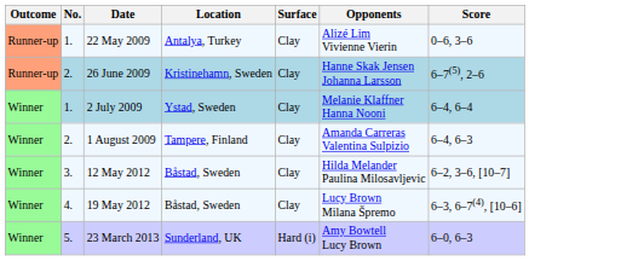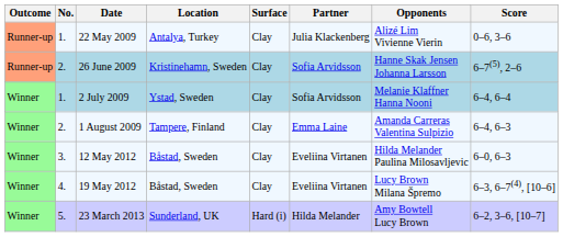 <table class="sortable wikitable" style=font-size:97%>
 <tr>
 <th>Outcome</th>
 <th>No.</th>
 <th>Date</th>
 <th>Location</th>
 <th>Surface</th>
+<th>Partner</th>
 <th>Opponents</th>
 <th class="unsortable">Score</th>
 </tr>
 <tr style="background:#f0f8ff;">
 <td style="background:#ffa07a;">Runner-up</td>
 <td>1.</td>
 <td>22 May 2009</td>
 <td><a href='#'>Antalya</a>, Turkey</td>
 <td>Clay</td>
+<td> Julia Klackenberg</td>
 <td> <a href='#'>Alizé Lim</a> <br>  Vivienne Vierin</td>
 <td>0–6, 3–6</td>
 </tr>
 <tr style="background:lightblue;">
 <td style="background:#ffa07a;">Runner-up</td>
 <td>2.</td>
 <td>26 June 2009</td>
 <td><a href='#'>Kristinehamn</a>, Sweden</td>
 <td>Clay</td>
+<td> <a href='#'>Sofia Arvidsson</a></td>
 <td> <a href='#'>Hanne Skak Jensen</a> <br>  <a href='#'>Johanna Larsson</a></td>
 <td>6–7<sup>(5)</sup>, 2–6</td>
 </tr>
 <tr style="background:lightblue;">
 <td style="background:#98fb98;">Winner</td>
 <td>1.</td>
 <td>2 July 2009</td>
 <td><a href='#'>Ystad</a>, Sweden</td>
 <td>Clay</td>
+<td> Sofia Arvidsson</td>
 <td> <a href='#'>Melanie Klaffner</a> <br>  <a href='#'>Hanna Nooni</a></td>
 <td>6–4, 6–4</td>
 </tr>
 <tr style="background:#f0f8ff;">
 <td style="background:#98fb98;">Winner</td>
 <td>2.</td>
 <td>1 August 2009</td>
 <td><a href='#'>Tampere</a>, Finland</td>
 <td>Clay</td>
+<td> <a href='#'>Emma Laine</a></td>
 <td> <a href='#'>Amanda Carreras</a> <br>  <a href='#'>Valentina Sulpizio</a></td>
 <td>6–4, 6–3</td>
 </tr>
 <tr style="background:#f0f8ff;">
 <td style="background:#98fb98;">Winner</td>
 <td>3.</td>
 <td>12 May 2012</td>
 <td><a href='#'>Båstad</a>, Sweden</td>
 <td>Clay</td>
+<td> Eveliina Virtanen</td>
 <td> <a href='#'>Hilda Melander</a> <br>  Paulina Milosavljevic</td>
-<td>6–2, 3–6, [10–7]</td>
+<td>6–0, 6–3</td>
 </tr>
 <tr style="background:#f0f8ff;">
 <td style="background:#98fb98;">Winner</td>
 <td>4.</td>
 <td>19 May 2012</td>
 <td>Båstad, Sweden</td>
 <td>Clay</td>
+<td> Eveliina Virtanen</td>
 <td> <a href='#'>Lucy Brown</a> <br>  Milana Špremo</td>
 <td>6–3, 6–7<sup>(4)</sup>, [10–6]</td>
 </tr>
 <tr style="background:#ccccff;">
 <td style="background:#98fb98;">Winner</td>
 <td>5.</td>
 <td>23 March 2013</td>
 <td><a href='#'>Sunderland</a>, UK</td>
 <td>Hard (i)</td>
+<td> Hilda Melander</td>
 <td> <a href='#'>Amy Bowtell</a> <br>  Lucy Brown</td>
-<td>6–0, 6–3</td>
+<td>6–2, 3–6, [10–7]</td>
 </tr>
 </table>
